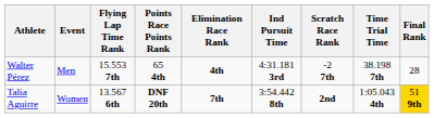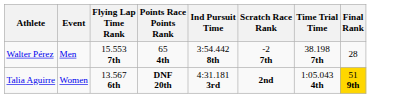 <table class="wikitable" border="1" style="font-size:90%">
 <tr>
 <th>Athlete</th>
 <th>Event</th>
 <th>Flying Lap<br>Time<br>Rank</th>
 <th>Points Race<br>Points<br>Rank</th>
-<th>Elimination Race<br>Rank</th>
 <th>Ind Pursuit<br>Time</th>
 <th>Scratch Race<br>Rank</th>
 <th>Time Trial<br>Time</th>
 <th>Final<br>Rank</th>
 </tr>
 <tr>
 <td><a href='#'>Walter Pérez</a></td>
 <td><a href='#'>Men</a></td>
 <td align=center>15.553<br><strong>7th</strong></td>
 <td align=center>65<br><strong>4th</strong></td>
-<td align=center><strong>4th</strong></td>
-<td align=center>4:31.181<br><strong>3rd</strong></td>
+<td align=center>3:54.442<br><strong>8th</strong></td>
 <td align=center>-2<br><strong>7th</strong></td>
 <td align=center>38.198<br><strong>7th</strong></td>
 <td align=center>28<br></td>
 </tr>
 <tr>
 <td><a href='#'>Talia Aguirre</a></td>
 <td><a href='#'>Women</a></td>
 <td align=center>13.567<br><strong>6th</strong></td>
 <td align=center><strong>DNF</strong><br><strong>20th</strong></td>
-<td align=center><strong>7th</strong></td>
-<td align=center>3:54.442<br><strong>8th</strong></td>
+<td align=center>4:31.181<br><strong>3rd</strong></td>
 <td align=center><strong>2nd</strong></td>
 <td align=center>1:05.043<br><strong>4th</strong></td>
 <td align=center style="background: gold;">51<br><strong>9th</strong></td>
 </tr>
 </table>
